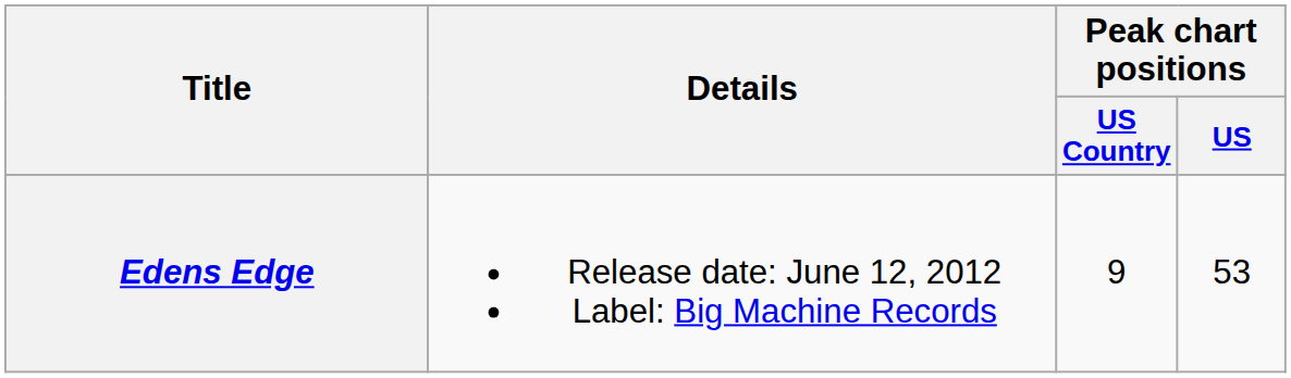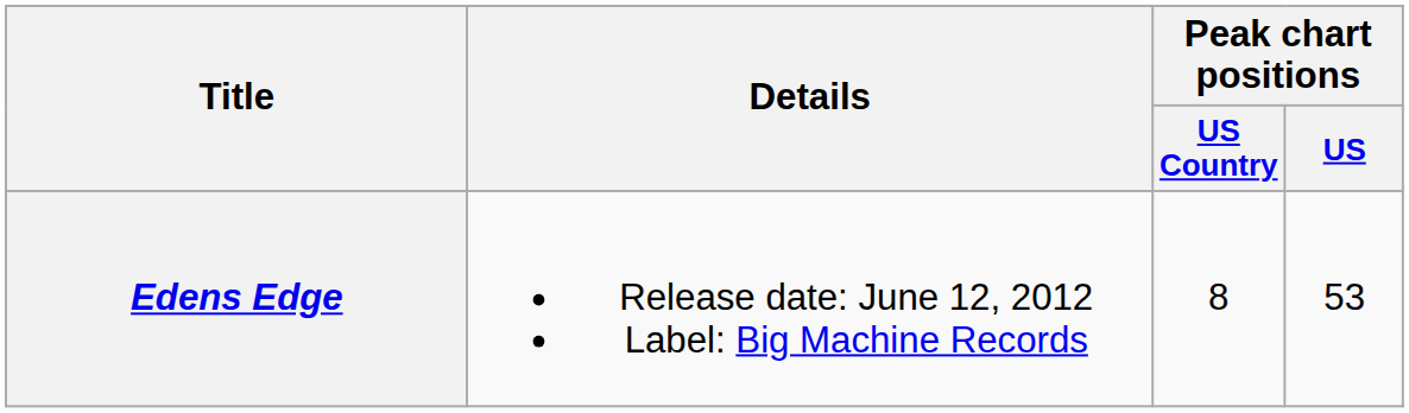 <table class="wikitable plainrowheaders" style="text-align:center;">
 <tr>
 <th rowspan="2" style="width:12em;">Title</th>
 <th rowspan="2" style="width:18em;">Details</th>
 <th colspan="2">Peak chart<br>positions</th>
 </tr>
 <tr style="font-size:smaller;">
 <th style="width:45px;"><a href='#'>US Country</a></th>
 <th style="width:45px;"><a href='#'>US</a></th>
 </tr>
 <tr>
 <th scope="row"><em><a href='#'>Edens Edge</a></em></th>
 <td><br><ul><li>Release date: June 12, 2012</li><li>Label: <a href='#'>Big Machine Records</a></li></ul></td>
-<td>9</td>
+<td>8</td>
 <td>53</td>
 </tr>
 </table>
